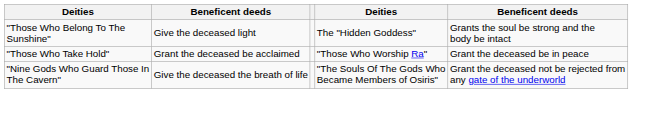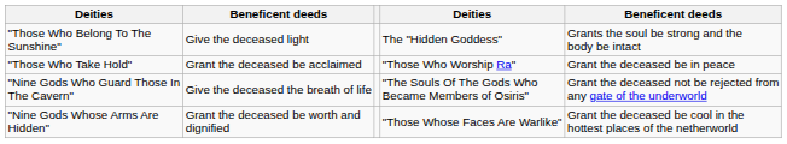 <table class="wikitable">
 <tr>
 <th>Deities</th>
 <th>Beneficent deeds</th>
 <th></th>
 <th>Deities</th>
 <th>Beneficent deeds</th>
 </tr>
 <tr>
 <td>"Those Who Belong To The<br>Sunshine"</td>
 <td>Give the deceased light</td>
 <td></td>
 <td>The "Hidden Goddess"</td>
 <td>Grants the soul be strong and the<br>body be intact</td>
 </tr>
 <tr>
 <td>"Those Who Take Hold"</td>
 <td>Grant the deceased be acclaimed</td>
 <td></td>
 <td>"Those Who Worship <a href='#'>Ra</a>"</td>
 <td>Grant the deceased be in peace</td>
 </tr>
 <tr>
 <td>"Nine Gods Who Guard Those In<br>The Cavern"</td>
 <td>Give the deceased the breath of life</td>
 <td></td>
 <td>"The Souls Of The Gods Who<br>Became Members of Osiris"</td>
 <td>Grant the deceased not be rejected from<br>any <a href='#'>gate of the underworld</a></td>
 </tr>
+<tr>
+<td>"Nine Gods Whose Arms Are<br>Hidden"</td>
+<td>Grant the deceased be worth and<br>dignified</td>
+<td></td>
+<td>"Those Whose Faces Are Warlike"</td>
+<td>Grant the deceased be cool in the<br>hottest places of the netherworld</td>
+</tr>
 </table>
